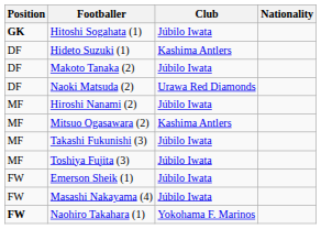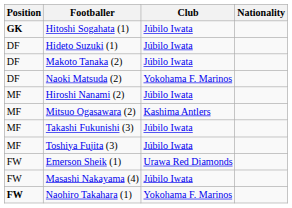 <table class="wikitable" style="font-size: 95%;">
 <tr>
 <th>Position</th>
 <th>Footballer</th>
 <th>Club</th>
 <th>Nationality</th>
 </tr>
 <tr>
 <td><strong>GK</strong></td>
 <td><a href='#'>Hitoshi Sogahata</a> (1)</td>
 <td><a href='#'>Júbilo Iwata</a></td>
 <td></td>
 </tr>
 <tr>
 <td>DF</td>
 <td><a href='#'>Hideto Suzuki</a> (1)</td>
-<td><a href='#'>Kashima Antlers</a></td>
+<td><a href='#'>Júbilo Iwata</a></td>
 <td></td>
 </tr>
 <tr>
 <td>DF</td>
 <td><a href='#'>Makoto Tanaka</a> (2)</td>
 <td><a href='#'>Júbilo Iwata</a></td>
 <td></td>
 </tr>
 <tr>
 <td>DF</td>
 <td><a href='#'>Naoki Matsuda</a> (2)</td>
-<td><a href='#'>Urawa Red Diamonds</a></td>
+<td><a href='#'>Yokohama F. Marinos</a></td>
 <td></td>
 </tr>
 <tr>
 <td>MF</td>
 <td><a href='#'>Hiroshi Nanami</a> (2)</td>
 <td><a href='#'>Júbilo Iwata</a></td>
 <td></td>
 </tr>
 <tr>
 <td>MF</td>
 <td><a href='#'>Mitsuo Ogasawara</a> (2)</td>
 <td><a href='#'>Kashima Antlers</a></td>
 <td></td>
 </tr>
 <tr>
 <td>MF</td>
 <td><a href='#'>Takashi Fukunishi</a> (3)</td>
 <td><a href='#'>Júbilo Iwata</a></td>
 <td></td>
 </tr>
 <tr>
 <td>MF</td>
 <td><a href='#'>Toshiya Fujita</a> (3)</td>
 <td><a href='#'>Júbilo Iwata</a></td>
 <td></td>
 </tr>
 <tr>
 <td>FW</td>
 <td><a href='#'>Emerson Sheik</a> (1)</td>
-<td><a href='#'>Júbilo Iwata</a></td>
+<td><a href='#'>Urawa Red Diamonds</a></td>
 <td></td>
 </tr>
 <tr>
 <td>FW</td>
 <td><a href='#'>Masashi Nakayama</a> (4)</td>
 <td><a href='#'>Júbilo Iwata</a></td>
 <td></td>
 </tr>
 <tr>
 <td><strong>FW</strong></td>
 <td><a href='#'>Naohiro Takahara</a> (1)</td>
 <td><a href='#'>Yokohama F. Marinos</a></td>
 <td></td>
 </tr>
 </table>
